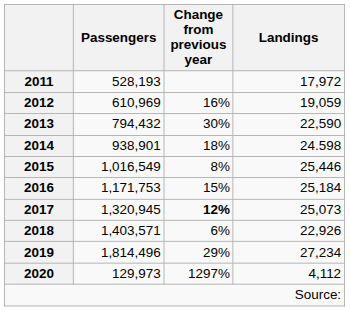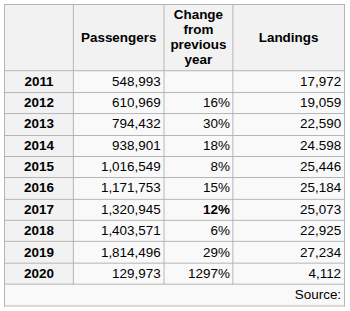 <table class="wikitable sortable" style=" font-size: 90% width= align= margin:auto;">
 <tr>
 <th style="width:75px"></th>
 <th style="width:100px">Passengers</th>
 <th style="width:75px">Change from previous year</th>
 <th style="width:125px">Landings</th>
 </tr>
 <tr>
 <th>2011</th>
-<td align="right">528,193</td>
+<td align="right">548,993</td>
 <td></td>
 <td align="right">17,972</td>
 </tr>
 <tr>
 <th>2012</th>
 <td align="right">610,969</td>
 <td align="right">16%</td>
 <td align="right">19,059</td>
 </tr>
 <tr>
 <th>2013</th>
 <td align="right">794,432</td>
 <td align="right">30%</td>
 <td align="right">22,590</td>
 </tr>
 <tr>
 <th>2014</th>
 <td align="right">938,901</td>
 <td align="right">18%</td>
 <td align="right">24.598</td>
 </tr>
 <tr>
 <th>2015</th>
 <td align="right">1,016,549</td>
 <td align="right">8%</td>
 <td align="right">25,446</td>
 </tr>
 <tr>
 <th>2016</th>
 <td align="right">1,171,753</td>
 <td align="right">15%</td>
 <td align="right">25,184</td>
 </tr>
 <tr>
 <th>2017</th>
 <td align="right">1,320,945</td>
 <td align="right"><strong>12%</strong></td>
 <td align="right">25,073</td>
 </tr>
 <tr>
 <th>2018</th>
 <td align="right">1,403,571</td>
 <td align="right">6%</td>
-<td align="right">22,926</td>
+<td align="right">22,925</td>
 </tr>
 <tr>
 <th>2019</th>
 <td align="right">1,814,496</td>
 <td align="right">29%</td>
 <td align="right">27,234</td>
 </tr>
 <tr>
 <th>2020</th>
 <td align="right">129,973</td>
 <td align="right">1297%</td>
 <td align="right">4,112</td>
 </tr>
 <tr>
 <td colspan="5" style="text-align:right;">Source:</td>
 </tr>
 </table>
